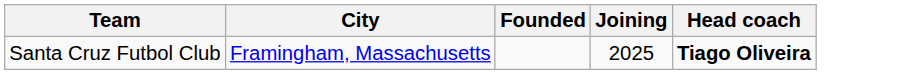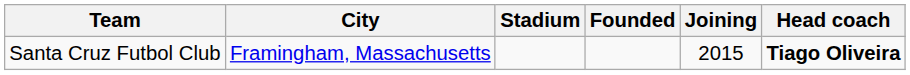 <table class="wikitable sortable plainrowheaders" style="text-align:center;">
 <tr>
 <th>Team</th>
 <th>City</th>
+<th>Stadium</th>
 <th>Founded</th>
 <th>Joining</th>
 <th>Head coach</th>
 </tr>
 <tr>
 <td>Santa Cruz Futbol Club</td>
 <td><a href='#'>Framingham, Massachusetts</a></td>
 <td></td>
-<td>2025</td>
+<td></td>
+<td>2015</td>
 <td><strong>Tiago Oliveira</strong></td>
 </tr>
 </table>
